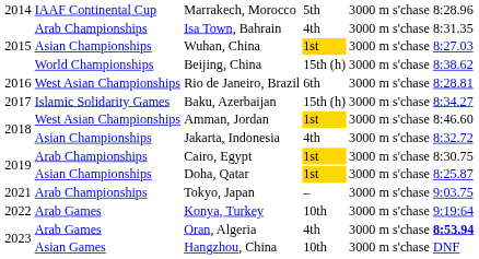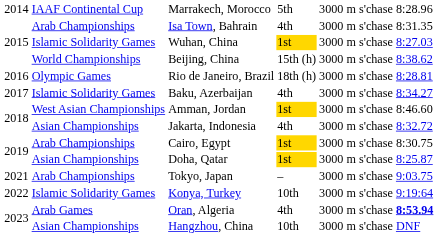 <table>
 <tr>
 <td>2014</td>
 <td><a href='#'>IAAF Continental Cup</a></td>
 <td>Marrakech, Morocco</td>
 <td>5th</td>
 <td>3000 m s'chase</td>
 <td>8:28.96</td>
 </tr>
 <tr>
 <td rowspan=3>2015</td>
 <td><a href='#'>Arab Championships</a></td>
 <td><a href='#'>Isa Town</a>, Bahrain</td>
 <td>4th</td>
 <td>3000 m s'chase</td>
 <td>8:31.35</td>
 </tr>
 <tr>
-<td><a href='#'>Asian Championships</a></td>
+<td><a href='#'>Islamic Solidarity Games</a></td>
 <td>Wuhan, China</td>
 <td bgcolor=gold>1st</td>
 <td>3000 m s'chase</td>
 <td><a href='#'>8:27.03</a></td>
 </tr>
 <tr>
 <td><a href='#'>World Championships</a></td>
 <td>Beijing, China</td>
 <td>15th (h)</td>
 <td>3000 m s'chase</td>
 <td><a href='#'>8:38.62</a></td>
 </tr>
 <tr>
 <td>2016</td>
-<td><a href='#'>West Asian Championships</a></td>
+<td><a href='#'>Olympic Games</a></td>
 <td>Rio de Janeiro, Brazil</td>
-<td>6th</td>
+<td>18th (h)</td>
 <td>3000 m s'chase</td>
 <td><a href='#'>8:28.81</a></td>
 </tr>
 <tr>
 <td>2017</td>
 <td><a href='#'>Islamic Solidarity Games</a></td>
 <td>Baku, Azerbaijan</td>
-<td>15th (h)</td>
+<td>4th</td>
 <td>3000 m s'chase</td>
 <td><a href='#'>8:34.27</a></td>
 </tr>
 <tr>
 <td rowspan=2>2018</td>
 <td><a href='#'>West Asian Championships</a></td>
 <td>Amman, Jordan</td>
 <td bgcolor=gold>1st</td>
 <td>3000 m s'chase</td>
 <td>8:46.60</td>
 </tr>
 <tr>
 <td><a href='#'>Asian Championships</a></td>
 <td>Jakarta, Indonesia</td>
 <td>4th</td>
 <td>3000 m s'chase</td>
 <td><a href='#'>8:32.72</a></td>
 </tr>
 <tr>
 <td rowspan=2>2019</td>
 <td><a href='#'>Arab Championships</a></td>
 <td>Cairo, Egypt</td>
 <td bgcolor=gold>1st</td>
 <td>3000 m s'chase</td>
 <td>8:30.75</td>
 </tr>
 <tr>
 <td><a href='#'>Asian Championships</a></td>
 <td>Doha, Qatar</td>
 <td bgcolor=gold>1st</td>
 <td>3000 m s'chase</td>
 <td><a href='#'>8:25.87</a></td>
 </tr>
 <tr>
 <td>2021</td>
 <td><a href='#'>Arab Championships</a></td>
 <td>Tokyo, Japan</td>
 <td>–</td>
 <td>3000 m s'chase</td>
 <td><a href='#'>9:03.75</a></td>
 </tr>
 <tr>
 <td>2022</td>
-<td><a href='#'>Arab Games</a></td>
+<td><a href='#'>Islamic Solidarity Games</a></td>
 <td><a href='#'>Konya, Turkey</a></td>
 <td>10th</td>
 <td>3000 m s'chase</td>
 <td><a href='#'>9:19:64</a></td>
 </tr>
 <tr>
 <td rowspan=2>2023</td>
 <td><a href='#'>Arab Games</a></td>
 <td><a href='#'>Oran</a>, Algeria</td>
 <td>4th</td>
 <td>3000 m s'chase</td>
 <td><strong><a href='#'>8:53.94</a></strong></td>
 </tr>
 <tr>
-<td><a href='#'>Asian Games</a></td>
+<td><a href='#'>Asian Championships</a></td>
 <td><a href='#'>Hangzhou</a>, China</td>
 <td>10th</td>
 <td>3000 m s'chase</td>
 <td><a href='#'>DNF</a></td>
 </tr>
 </table>
